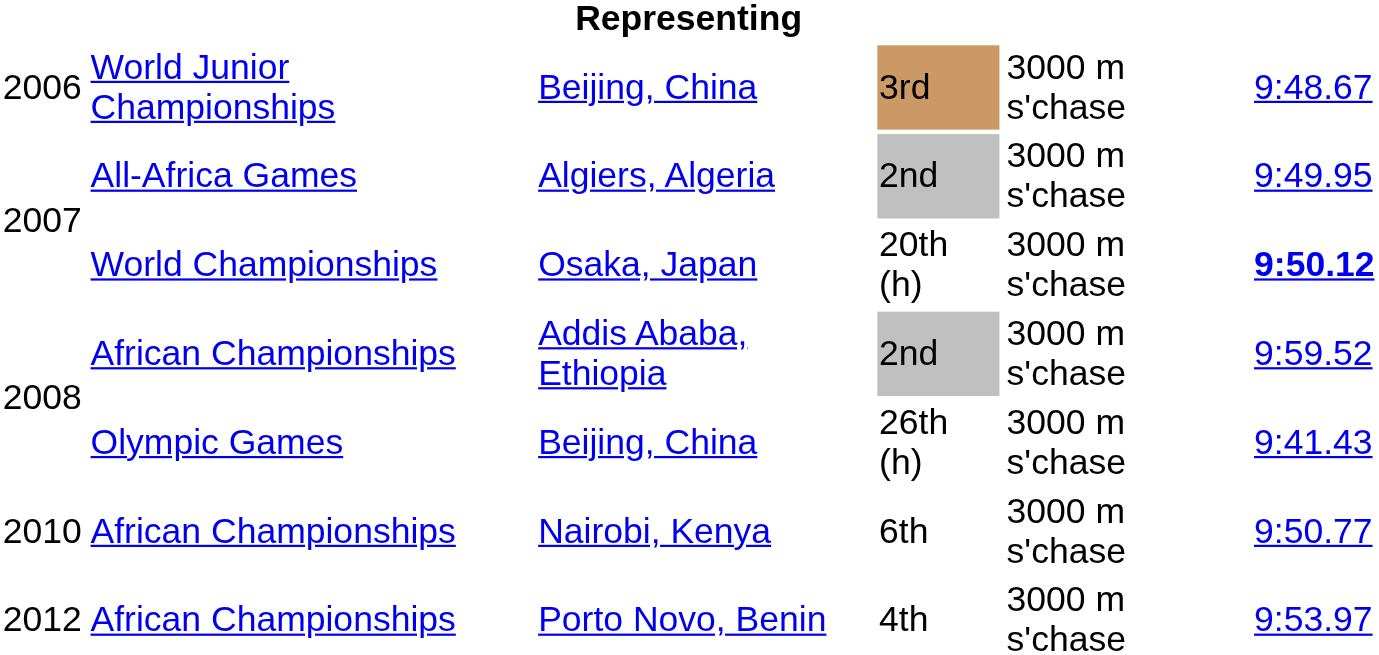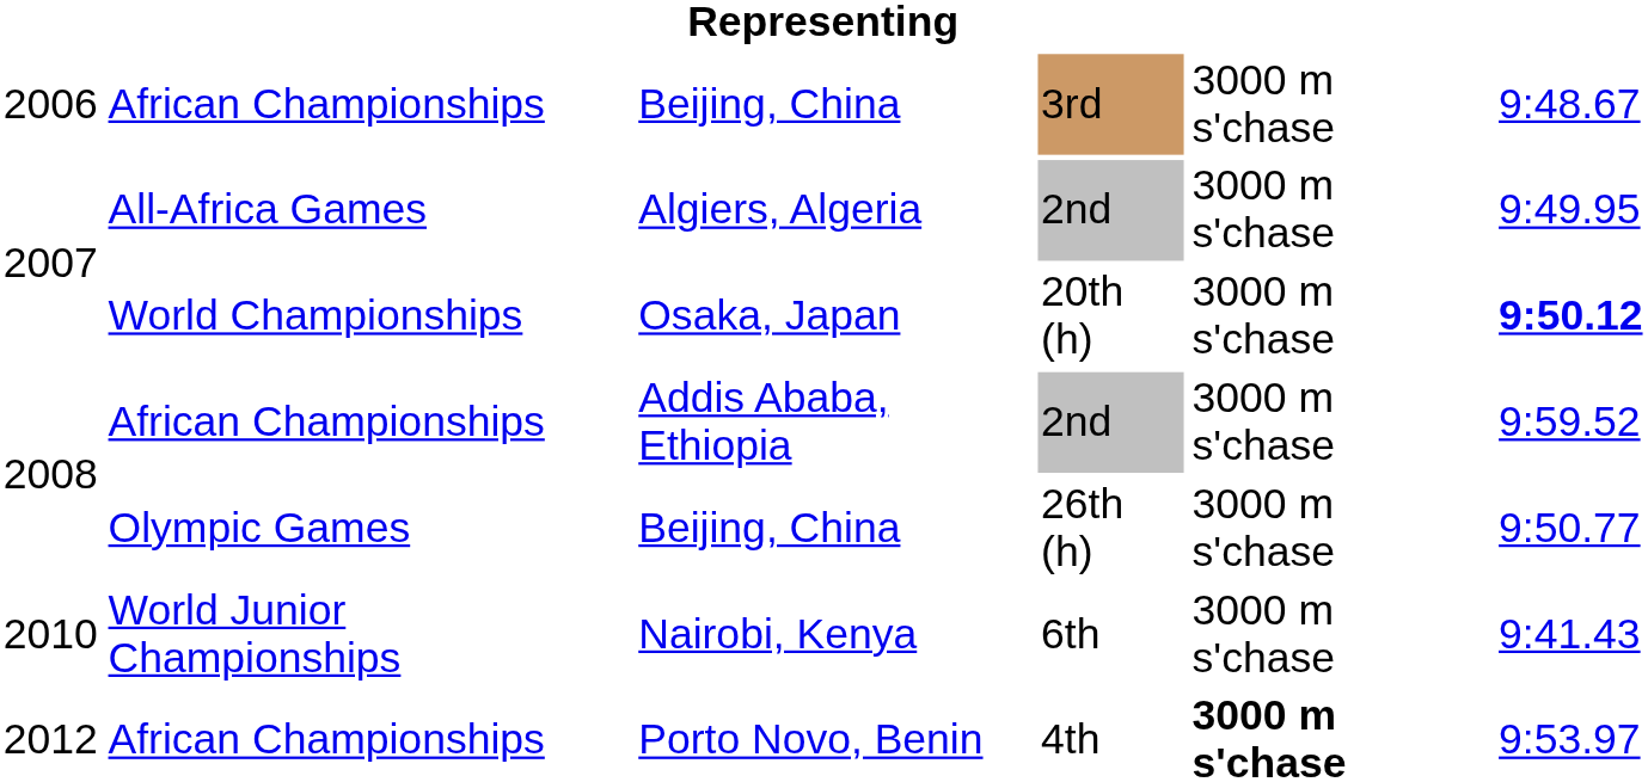 <table>
 <tr>
 <th colspan="6">Representing </th>
 </tr>
 <tr>
 <td>2006</td>
-<td><a href='#'>World Junior Championships</a></td>
+<td><a href='#'>African Championships</a></td>
 <td><a href='#'>Beijing, China</a></td>
 <td bgcolor="cc9966">3rd</td>
 <td>3000 m s'chase</td>
 <td><a href='#'>9:48.67</a></td>
 </tr>
 <tr>
 <td rowspan=2>2007</td>
 <td><a href='#'>All-Africa Games</a></td>
 <td><a href='#'>Algiers, Algeria</a></td>
 <td bgcolor="silver">2nd</td>
 <td>3000 m s'chase</td>
 <td><a href='#'>9:49.95</a></td>
 </tr>
 <tr>
 <td><a href='#'>World Championships</a></td>
 <td><a href='#'>Osaka, Japan</a></td>
 <td>20th (h)</td>
 <td>3000 m s'chase</td>
 <td><strong><a href='#'>9:50.12</a></strong></td>
 </tr>
 <tr>
 <td rowspan=2>2008</td>
 <td><a href='#'>African Championships</a></td>
 <td><a href='#'>Addis Ababa, Ethiopia</a></td>
 <td bgcolor="silver">2nd</td>
 <td>3000 m s'chase</td>
 <td><a href='#'>9:59.52</a></td>
 </tr>
 <tr>
 <td><a href='#'>Olympic Games</a></td>
 <td><a href='#'>Beijing, China</a></td>
 <td>26th (h)</td>
 <td>3000 m s'chase</td>
-<td><a href='#'>9:41.43</a></td>
+<td><a href='#'>9:50.77</a></td>
 </tr>
 <tr>
 <td>2010</td>
-<td><a href='#'>African Championships</a></td>
+<td><a href='#'>World Junior Championships</a></td>
 <td><a href='#'>Nairobi, Kenya</a></td>
 <td>6th</td>
 <td>3000 m s'chase</td>
-<td><a href='#'>9:50.77</a></td>
+<td><a href='#'>9:41.43</a></td>
 </tr>
 <tr>
 <td>2012</td>
 <td><a href='#'>African Championships</a></td>
 <td><a href='#'>Porto Novo, Benin</a></td>
 <td>4th</td>
-<td>3000 m s'chase</td>
+<td><strong>3000 m s'chase</strong></td>
 <td><a href='#'>9:53.97</a></td>
 </tr>
 </table>
